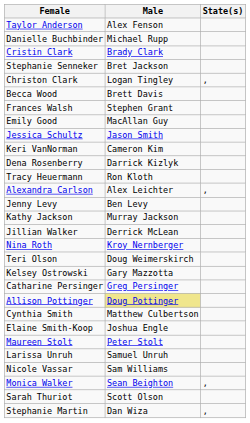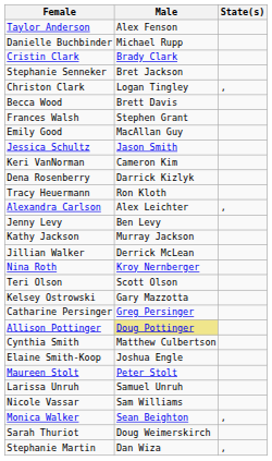 <table class="wikitable">
 <tr>
 <th>Female</th>
 <th>Male</th>
 <th>State(s)</th>
 </tr>
 <tr>
 <td><a href='#'>Taylor Anderson</a></td>
 <td>Alex Fenson</td>
 <td></td>
 </tr>
 <tr>
 <td>Danielle Buchbinder</td>
 <td>Michael Rupp</td>
 <td></td>
 </tr>
 <tr>
 <td><a href='#'>Cristin Clark</a></td>
 <td><a href='#'>Brady Clark</a></td>
 <td></td>
 </tr>
 <tr>
 <td>Stephanie Senneker</td>
 <td>Bret Jackson</td>
 <td></td>
 </tr>
 <tr>
 <td>Christon Clark</td>
 <td>Logan Tingley</td>
 <td>, </td>
 </tr>
 <tr>
 <td>Becca Wood</td>
 <td>Brett Davis</td>
 <td></td>
 </tr>
 <tr>
 <td>Frances Walsh</td>
 <td>Stephen Grant</td>
 <td></td>
 </tr>
 <tr>
 <td>Emily Good</td>
 <td>MacAllan Guy</td>
 <td></td>
 </tr>
 <tr>
 <td><a href='#'>Jessica Schultz</a></td>
 <td><a href='#'>Jason Smith</a></td>
 <td></td>
 </tr>
 <tr>
 <td>Keri VanNorman</td>
 <td>Cameron Kim</td>
 <td></td>
 </tr>
 <tr>
 <td>Dena Rosenberry</td>
 <td>Darrick Kizlyk</td>
 <td></td>
 </tr>
 <tr>
 <td>Tracy Heuermann</td>
 <td>Ron Kloth</td>
 <td></td>
 </tr>
 <tr>
 <td><a href='#'>Alexandra Carlson</a></td>
 <td>Alex Leichter</td>
 <td>, </td>
 </tr>
 <tr>
 <td>Jenny Levy</td>
 <td>Ben Levy</td>
 <td></td>
 </tr>
 <tr>
 <td>Kathy Jackson</td>
 <td>Murray Jackson</td>
 <td></td>
 </tr>
 <tr>
 <td>Jillian Walker</td>
 <td>Derrick McLean</td>
 <td></td>
 </tr>
 <tr>
 <td><a href='#'>Nina Roth</a></td>
 <td><a href='#'>Kroy Nernberger</a></td>
 <td></td>
 </tr>
 <tr>
 <td>Teri Olson</td>
-<td>Doug Weimerskirch</td>
+<td>Scott Olson</td>
 <td></td>
 </tr>
 <tr>
 <td>Kelsey Ostrowski</td>
 <td>Gary Mazzotta</td>
 <td></td>
 </tr>
 <tr>
 <td>Catharine Persinger</td>
 <td><a href='#'>Greg Persinger</a></td>
 <td></td>
 </tr>
 <tr>
 <td><a href='#'>Allison Pottinger</a></td>
 <td style="background: khaki;"><a href='#'>Doug Pottinger</a></td>
 <td></td>
 </tr>
 <tr>
 <td>Cynthia Smith</td>
 <td>Matthew Culbertson</td>
 <td></td>
 </tr>
 <tr>
 <td>Elaine Smith-Koop</td>
 <td>Joshua Engle</td>
 <td></td>
 </tr>
 <tr>
 <td><a href='#'>Maureen Stolt</a></td>
 <td><a href='#'>Peter Stolt</a></td>
 <td></td>
 </tr>
 <tr>
 <td>Larissa Unruh</td>
 <td>Samuel Unruh</td>
 <td></td>
 </tr>
 <tr>
 <td>Nicole Vassar</td>
 <td>Sam Williams</td>
 <td></td>
 </tr>
 <tr>
 <td><a href='#'>Monica Walker</a></td>
 <td><a href='#'>Sean Beighton</a></td>
 <td>, </td>
 </tr>
 <tr>
 <td>Sarah Thuriot</td>
-<td>Scott Olson</td>
+<td>Doug Weimerskirch</td>
 <td></td>
 </tr>
 <tr>
 <td>Stephanie Martin</td>
 <td>Dan Wiza</td>
 <td>, </td>
 </tr>
 </table>
